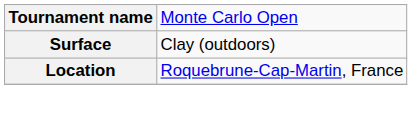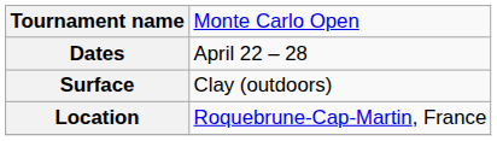 <table class="wikitable">
 <tr>
 <th>Tournament name</th>
 <td><a href='#'>Monte Carlo Open</a></td>
+</tr>
+<tr>
+<th>Dates</th>
+<td>April 22 – 28</td>
 </tr>
 <tr>
 <th>Surface</th>
 <td>Clay (outdoors)</td>
 </tr>
 <tr>
 <th>Location</th>
 <td><a href='#'>Roquebrune-Cap-Martin</a>, France</td>
 </tr>
 <tr>
 </tr>
 </table>
